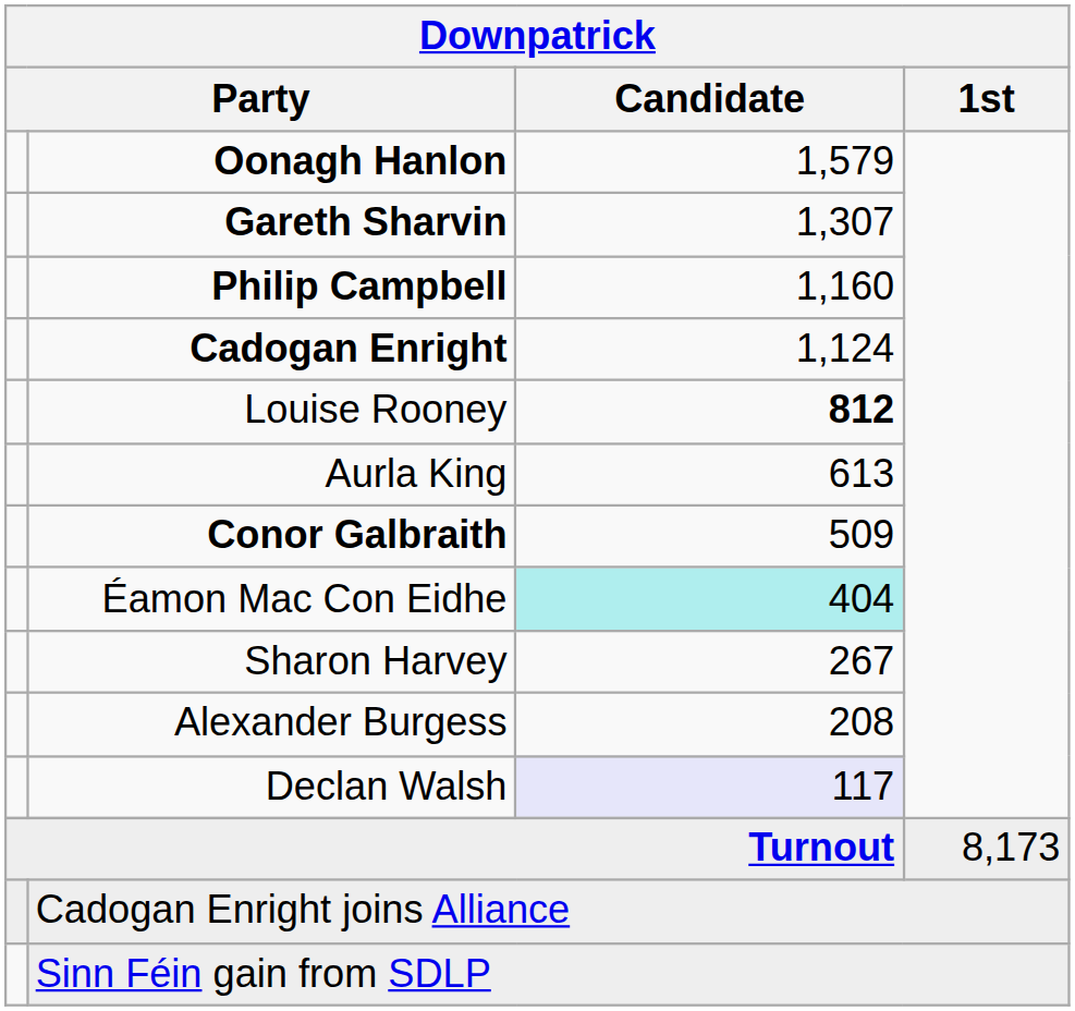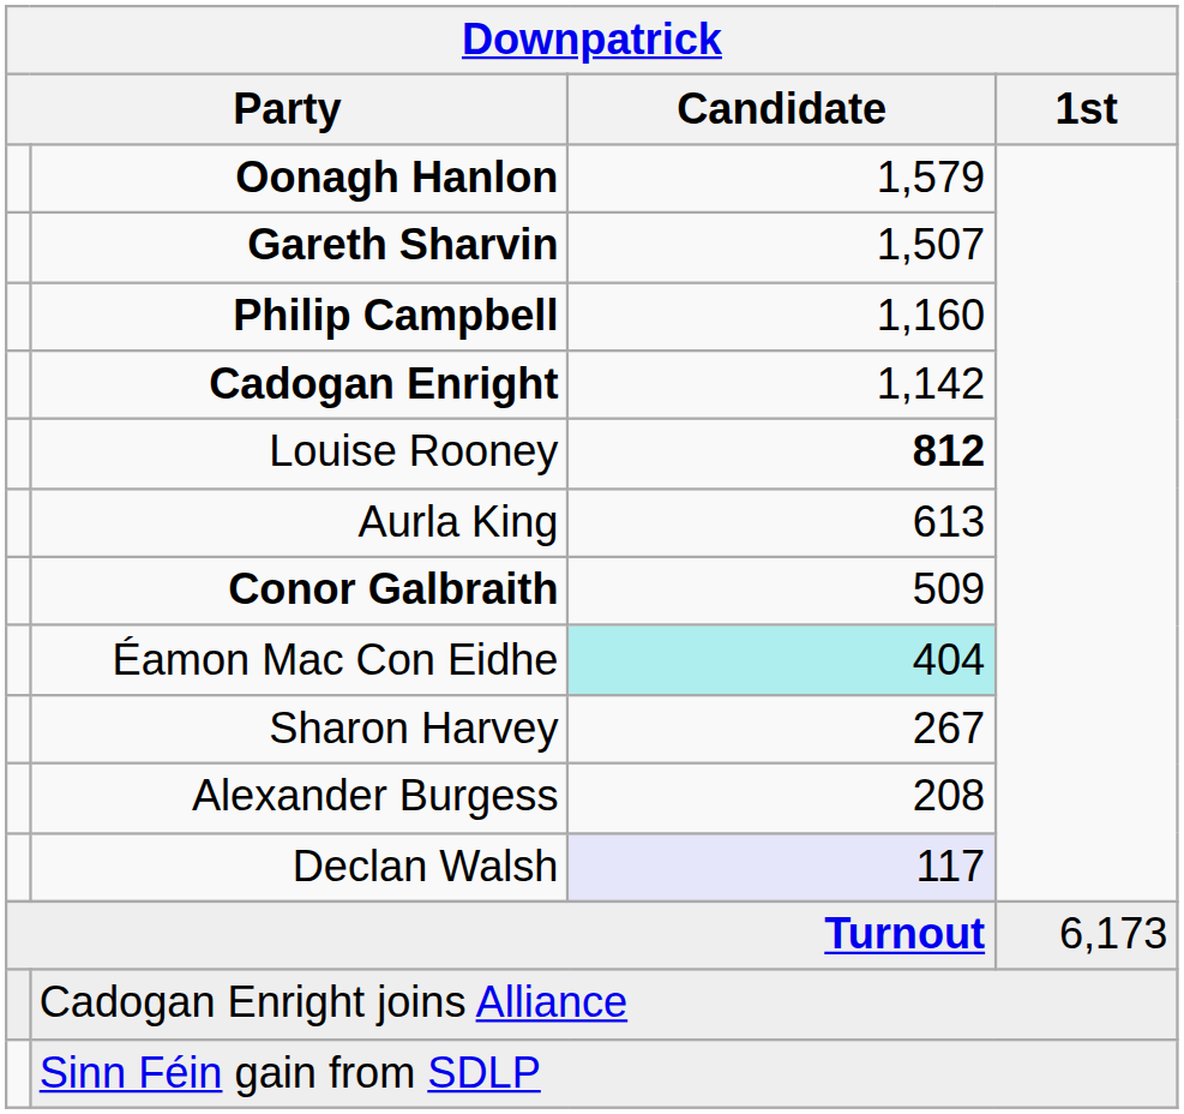 <table class="wikitable">
 <tr>
 <th colspan="4" align="center"><a href='#'>Downpatrick</a></th>
 </tr>
 <tr>
 <th colspan="2" align="center" width=200>Party</th>
 <th width=150>Candidate</th>
 <th width=60>1st </th>
 </tr>
 <tr>
 <td></td>
 <td align="right"><strong>Oonagh Hanlon</strong></td>
 <td align="right">1,579</td>
 </tr>
 <tr>
 <td></td>
 <td align="right"><strong>Gareth Sharvin</strong></td>
-<td align="right">1,307</td>
+<td align="right">1,507</td>
 </tr>
 <tr>
 <td></td>
 <td align="right"><strong>Philip Campbell</strong></td>
 <td align="right">1,160</td>
 </tr>
 <tr>
 <td></td>
 <td align="right"><strong>Cadogan Enright</strong></td>
-<td align="right">1,124</td>
+<td align="right">1,142</td>
 </tr>
 <tr>
 <td></td>
 <td align="right">Louise Rooney</td>
 <td align="right"><strong>812</strong></td>
 </tr>
 <tr>
 <td></td>
 <td align="right">Aurla King</td>
 <td align="right">613</td>
 </tr>
 <tr>
 <td></td>
 <td align="right"><strong>Conor Galbraith</strong></td>
 <td align="right">509</td>
 </tr>
 <tr>
 <td></td>
 <td align="right">Éamon Mac Con Eidhe</td>
 <td align="right" style="background: paleturquoise;">404</td>
 </tr>
 <tr>
 <td></td>
 <td align="right">Sharon Harvey</td>
 <td align="right">267</td>
 </tr>
 <tr>
 <td></td>
 <td align="right">Alexander Burgess</td>
 <td align="right">208</td>
 </tr>
 <tr>
 <td></td>
 <td align="right">Declan Walsh</td>
 <td align="right" style="background: lavender;">117</td>
 </tr>
 <tr>
 </tr>
 <tr bgcolor="EEEEEE">
 <td colspan=3 align="right"><strong><a href='#'>Turnout</a></strong></td>
-<td align="right">8,173</td>
+<td align="right">6,173</td>
 </tr>
 <tr bgcolor="EEEEEE">
 <td bgcolor=></td>
 <td colspan=3 bgcolor="EEEEEE">Cadogan Enright joins <a href='#'>Alliance</a></td>
 </tr>
 <tr>
 <td bgcolor=></td>
 <td colspan=4 bgcolor="EEEEEE"><a href='#'>Sinn Féin</a> gain from <a href='#'>SDLP</a></td>
 </tr>
 </table>
